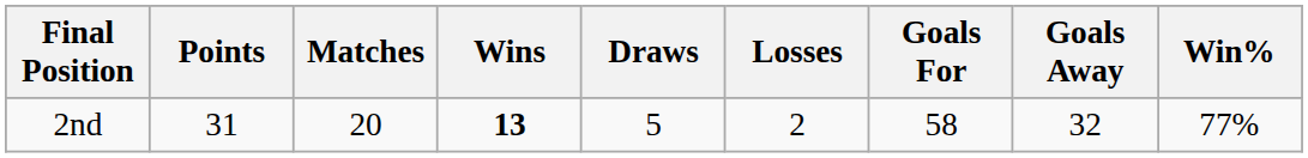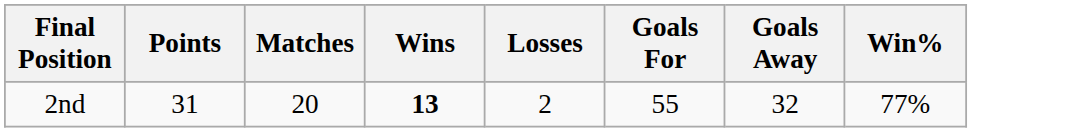 <table class="wikitable" style="font-size: 95%; text-align: center;">
 <tr>
 <th width=60>Final Position</th>
 <th width=60>Points</th>
 <th width=60>Matches</th>
 <th width=60>Wins</th>
-<th width=60>Draws</th>
 <th width=60>Losses</th>
 <th width=60>Goals For</th>
 <th width=60>Goals Away</th>
 <th width=60>Win%</th>
 </tr>
 <tr>
 <td>2nd</td>
 <td>31</td>
 <td>20</td>
 <td><strong>13</strong></td>
-<td>5</td>
 <td>2</td>
-<td>58</td>
+<td>55</td>
 <td>32</td>
 <td>77%</td>
 </tr>
 </table>
